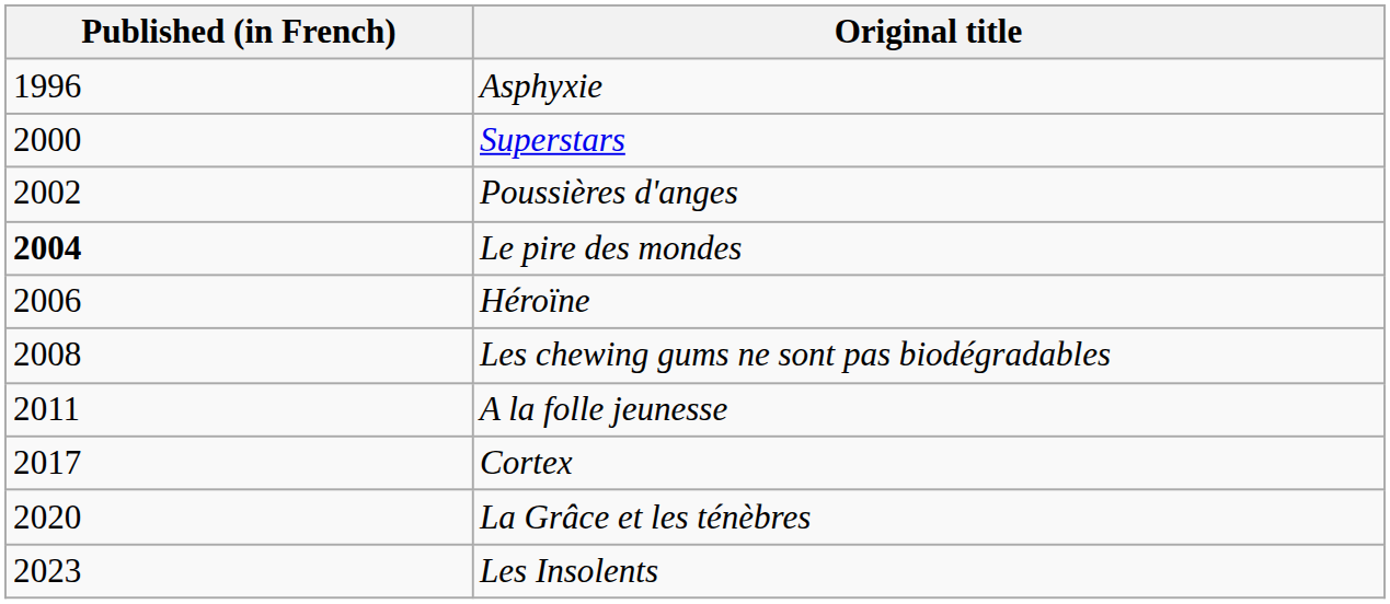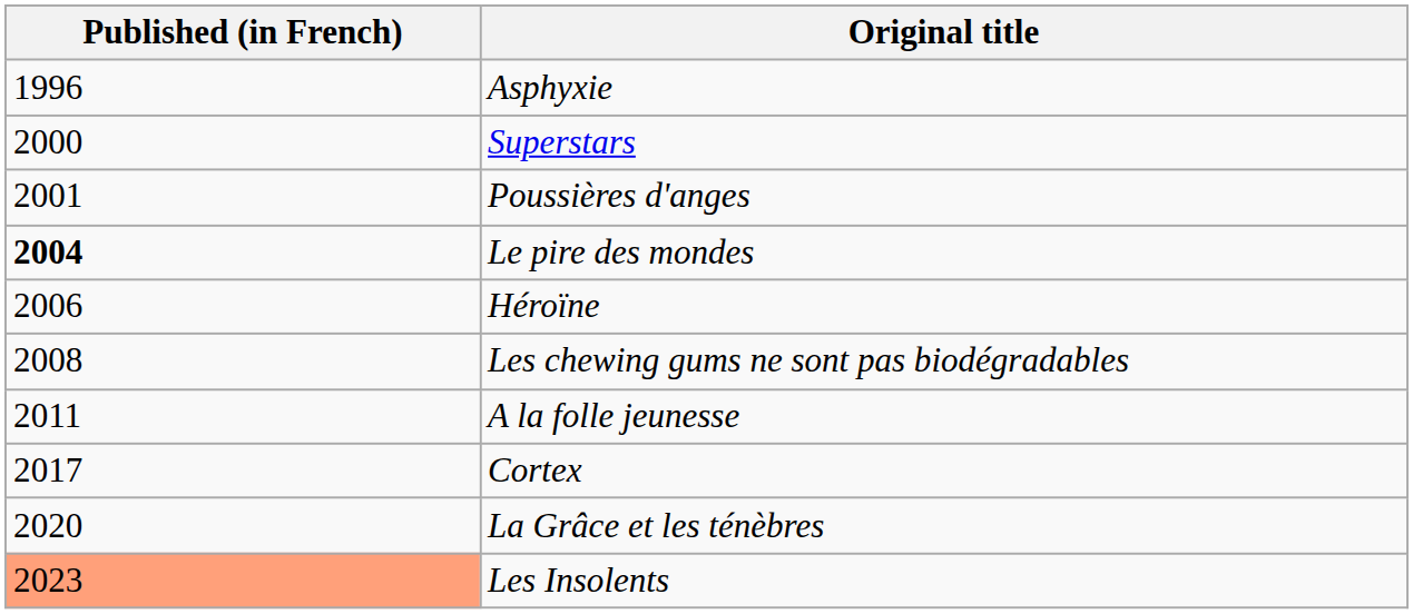 <table class="wikitable" width="650px">
 <tr>
 <th>Published (in French)</th>
 <th>Original title</th>
 </tr>
 <tr>
 <td>1996</td>
 <td><em>Asphyxie</em></td>
 </tr>
 <tr>
 <td>2000</td>
 <td><em><a href='#'>Superstars</a></em></td>
 </tr>
 <tr>
-<td>2002</td>
+<td>2001</td>
 <td><em>Poussières d'anges</em></td>
 </tr>
 <tr>
 <td><strong>2004</strong></td>
 <td><em>Le pire des mondes</em></td>
 </tr>
 <tr>
 <td>2006</td>
 <td><em>Héroïne</em></td>
 </tr>
 <tr>
 <td>2008</td>
 <td><em>Les chewing gums ne sont pas biodégradables</em></td>
 </tr>
 <tr>
 <td>2011</td>
 <td><em>A la folle jeunesse</em></td>
 </tr>
 <tr>
 <td>2017</td>
 <td><em>Cortex</em></td>
 </tr>
 <tr>
 <td>2020</td>
 <td><em>La Grâce et les ténèbres</em></td>
 </tr>
 <tr>
-<td>2023</td>
+<td style="background: lightsalmon;">2023</td>
 <td><em>Les Insolents</em></td>
 </tr>
 </table>
